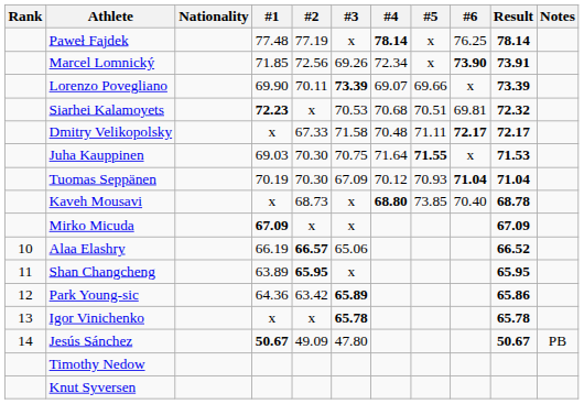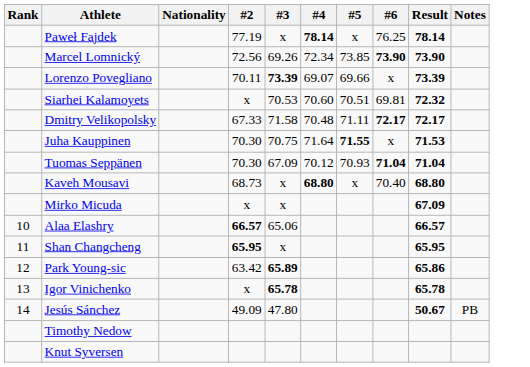 <table class="wikitable sortable" style="text-align:center">
 <tr>
 <th>Rank</th>
 <th>Athlete</th>
 <th>Nationality</th>
-<th>#1</th>
 <th>#2</th>
 <th>#3</th>
 <th>#4</th>
 <th>#5</th>
 <th>#6</th>
 <th>Result</th>
 <th>Notes</th>
 </tr>
 <tr>
 <td></td>
 <td align="left"><a href='#'>Paweł Fajdek</a></td>
 <td align=left></td>
-<td>77.48</td>
 <td>77.19</td>
 <td>x</td>
 <td><strong>78.14</strong></td>
 <td>x</td>
 <td>76.25</td>
 <td><strong>78.14</strong></td>
 <td></td>
 </tr>
 <tr>
 <td></td>
 <td align="left"><a href='#'>Marcel Lomnický</a></td>
 <td align=left></td>
-<td>71.85</td>
 <td>72.56</td>
 <td>69.26</td>
 <td>72.34</td>
-<td>x</td>
+<td>73.85</td>
 <td><strong>73.90</strong></td>
-<td><strong>73.91</strong></td>
+<td><strong>73.90</strong></td>
 <td></td>
 </tr>
 <tr>
 <td></td>
 <td align="left"><a href='#'>Lorenzo Povegliano</a></td>
 <td align=left></td>
-<td>69.90</td>
 <td>70.11</td>
 <td><strong>73.39</strong></td>
 <td>69.07</td>
 <td>69.66</td>
 <td>x</td>
 <td><strong>73.39</strong></td>
 <td></td>
 </tr>
 <tr>
 <td></td>
 <td align="left"><a href='#'>Siarhei Kalamoyets</a></td>
 <td align=left></td>
-<td><strong>72.23</strong></td>
 <td>x</td>
 <td>70.53</td>
-<td>70.68</td>
+<td>70.60</td>
 <td>70.51</td>
 <td>69.81</td>
 <td><strong>72.32</strong></td>
 <td></td>
 </tr>
 <tr>
 <td></td>
 <td align="left"><a href='#'>Dmitry Velikopolsky</a></td>
 <td align=left></td>
-<td>x</td>
 <td>67.33</td>
 <td>71.58</td>
 <td>70.48</td>
 <td>71.11</td>
 <td><strong>72.17</strong></td>
 <td><strong>72.17</strong></td>
 <td></td>
 </tr>
 <tr>
 <td></td>
 <td align="left"><a href='#'>Juha Kauppinen</a></td>
 <td align=left></td>
-<td>69.03</td>
 <td>70.30</td>
 <td>70.75</td>
 <td>71.64</td>
 <td><strong>71.55</strong></td>
 <td>x</td>
 <td><strong>71.53</strong></td>
 <td></td>
 </tr>
 <tr>
 <td></td>
 <td align="left"><a href='#'>Tuomas Seppänen</a></td>
 <td align=left></td>
-<td>70.19</td>
 <td>70.30</td>
 <td>67.09</td>
 <td>70.12</td>
 <td>70.93</td>
 <td><strong>71.04</strong></td>
 <td><strong>71.04</strong></td>
 <td></td>
 </tr>
 <tr>
 <td></td>
 <td align="left"><a href='#'>Kaveh Mousavi</a></td>
 <td align=left></td>
-<td>x</td>
 <td>68.73</td>
 <td>x</td>
 <td><strong>68.80</strong></td>
-<td>73.85</td>
+<td>x</td>
 <td>70.40</td>
-<td><strong>68.78</strong></td>
+<td><strong>68.80</strong></td>
 <td></td>
 </tr>
 <tr>
 <td></td>
 <td align="left"><a href='#'>Mirko Micuda</a></td>
 <td align=left></td>
-<td><strong>67.09</strong></td>
 <td>x</td>
 <td>x</td>
 <td></td>
 <td></td>
 <td></td>
 <td><strong>67.09</strong></td>
 <td></td>
 </tr>
 <tr>
 <td>10</td>
 <td align="left"><a href='#'>Alaa Elashry</a></td>
 <td align=left></td>
-<td>66.19</td>
 <td><strong>66.57</strong></td>
 <td>65.06</td>
 <td></td>
 <td></td>
 <td></td>
-<td><strong>66.52</strong></td>
+<td><strong>66.57</strong></td>
 <td></td>
 </tr>
 <tr>
 <td>11</td>
 <td align="left"><a href='#'>Shan Changcheng</a></td>
 <td align=left></td>
-<td>63.89</td>
 <td><strong>65.95</strong></td>
 <td>x</td>
 <td></td>
 <td></td>
 <td></td>
 <td><strong>65.95</strong></td>
 <td></td>
 </tr>
 <tr>
 <td>12</td>
 <td align="left"><a href='#'>Park Young-sic</a></td>
 <td align=left></td>
-<td>64.36</td>
 <td>63.42</td>
 <td><strong>65.89</strong></td>
 <td></td>
 <td></td>
 <td></td>
 <td><strong>65.86</strong></td>
 <td></td>
 </tr>
 <tr>
 <td>13</td>
 <td align="left"><a href='#'>Igor Vinichenko</a></td>
 <td align=left></td>
 <td>x</td>
-<td>x</td>
 <td><strong>65.78</strong></td>
 <td></td>
 <td></td>
 <td></td>
 <td><strong>65.78</strong></td>
 <td></td>
 </tr>
 <tr>
 <td>14</td>
 <td align="left"><a href='#'>Jesús Sánchez</a></td>
 <td align=left></td>
-<td><strong>50.67</strong></td>
 <td>49.09</td>
 <td>47.80</td>
 <td></td>
 <td></td>
 <td></td>
 <td><strong>50.67</strong></td>
 <td>PB</td>
 </tr>
 <tr>
 <td></td>
 <td align="left"><a href='#'>Timothy Nedow</a></td>
 <td align=left></td>
 <td></td>
 <td></td>
 <td></td>
 <td></td>
 <td></td>
-<td></td>
 <td><strong></strong></td>
 <td></td>
 </tr>
 <tr>
 <td></td>
 <td align="left"><a href='#'>Knut Syversen</a></td>
 <td align=left></td>
 <td></td>
 <td></td>
 <td></td>
 <td></td>
 <td></td>
-<td></td>
 <td><strong></strong></td>
 <td></td>
 </tr>
 </table>
